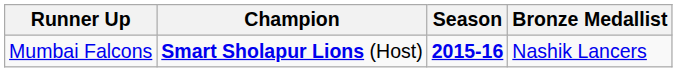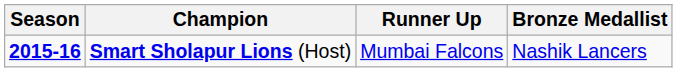 <table class="wikitable">
 <tr>
+<th>Season</th>
+<th>Champion</th>
 <th>Runner Up</th>
-<th>Champion</th>
-<th>Season</th>
 <th>Bronze Medallist</th>
 </tr>
 <tr>
+<td><strong><a href='#'>2015-16</a></strong></td>
+<td><strong><a href='#'>Smart Sholapur Lions</a></strong> (Host)</td>
 <td><a href='#'>Mumbai Falcons</a></td>
-<td><strong><a href='#'>Smart Sholapur Lions</a></strong> (Host)</td>
-<td><strong><a href='#'>2015-16</a></strong></td>
 <td><a href='#'>Nashik Lancers</a></td>
 </tr>
 </table>
